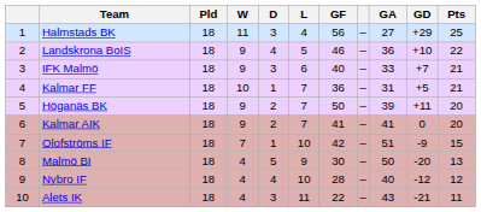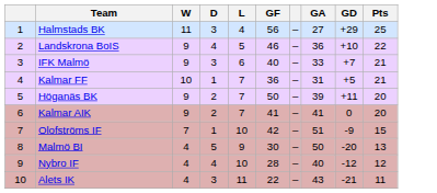 <table class="wikitable" style="text-align: center;">
 <tr>
 <th style="width: 40px;"></th>
 <th style="width: 200px;">Team</th>
-<th style="width: 45px;">Pld</th>
 <th style="width: 35px;">W</th>
 <th style="width: 35px;">D</th>
 <th style="width: 35px;">L</th>
 <th style="width: 45px;">GF</th>
 <th></th>
 <th style="width: 45px;">GA</th>
 <th style="width: 35px;">GD</th>
 <th style="width: 45px;">Pts</th>
 </tr>
 <tr style="background: #d2e6ff">
 <td>1</td>
 <td style="text-align: left;"><a href='#'>Halmstads BK</a></td>
-<td>18</td>
 <td>11</td>
 <td>3</td>
 <td>4</td>
 <td>56</td>
 <td>–</td>
 <td>27</td>
 <td>+29</td>
 <td>25</td>
 </tr>
 <tr style="background: #ecd1ff">
 <td>2</td>
 <td style="text-align: left;"><a href='#'>Landskrona BoIS</a></td>
-<td>18</td>
 <td>9</td>
 <td>4</td>
 <td>5</td>
 <td>46</td>
 <td>–</td>
 <td>36</td>
 <td>+10</td>
 <td>22</td>
 </tr>
 <tr style="background: #ecd1ff">
 <td>3</td>
 <td style="text-align: left;"><a href='#'>IFK Malmö</a></td>
-<td>18</td>
 <td>9</td>
 <td>3</td>
 <td>6</td>
 <td>40</td>
 <td>–</td>
 <td>33</td>
 <td>+7</td>
 <td>21</td>
 </tr>
 <tr style="background: #ecd1ff">
 <td>4</td>
 <td style="text-align: left;"><a href='#'>Kalmar FF</a></td>
-<td>18</td>
 <td>10</td>
 <td>1</td>
 <td>7</td>
 <td>36</td>
 <td>–</td>
 <td>31</td>
 <td>+5</td>
 <td>21</td>
 </tr>
 <tr style="background: #ecd1ff">
 <td>5</td>
 <td style="text-align: left;"><a href='#'>Höganäs BK</a></td>
-<td>18</td>
 <td>9</td>
 <td>2</td>
 <td>7</td>
 <td>50</td>
 <td>–</td>
 <td>39</td>
 <td>+11</td>
 <td>20</td>
 </tr>
 <tr style="background: #deb0b0">
 <td>6</td>
 <td style="text-align: left;"><a href='#'>Kalmar AIK</a></td>
-<td>18</td>
 <td>9</td>
 <td>2</td>
 <td>7</td>
 <td>41</td>
 <td>–</td>
 <td>41</td>
 <td>0</td>
 <td>20</td>
 </tr>
 <tr style="background: #deb0b0">
 <td>7</td>
 <td style="text-align: left;"><a href='#'>Olofströms IF</a></td>
-<td>18</td>
 <td>7</td>
 <td>1</td>
 <td>10</td>
 <td>42</td>
 <td>–</td>
 <td>51</td>
 <td>-9</td>
 <td>15</td>
 </tr>
 <tr style="background: #deb0b0">
 <td>8</td>
 <td style="text-align: left;"><a href='#'>Malmö BI</a></td>
-<td>18</td>
 <td>4</td>
 <td>5</td>
 <td>9</td>
 <td>30</td>
 <td>–</td>
 <td>50</td>
 <td>-20</td>
 <td>13</td>
 </tr>
 <tr style="background: #deb0b0">
 <td>9</td>
 <td style="text-align: left;"><a href='#'>Nybro IF</a></td>
-<td>18</td>
 <td>4</td>
 <td>4</td>
 <td>10</td>
 <td>28</td>
 <td>–</td>
 <td>40</td>
 <td>-12</td>
 <td>12</td>
 </tr>
 <tr style="background: #deb0b0">
 <td>10</td>
 <td style="text-align: left;"><a href='#'>Alets IK</a></td>
-<td>18</td>
 <td>4</td>
 <td>3</td>
 <td>11</td>
 <td>22</td>
 <td>–</td>
 <td>43</td>
 <td>-21</td>
 <td>11</td>
 </tr>
 </table>
